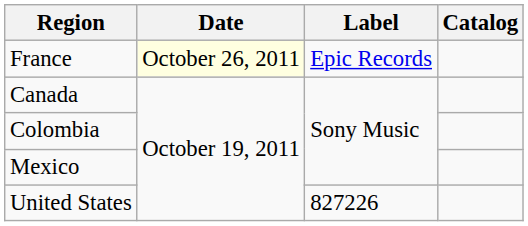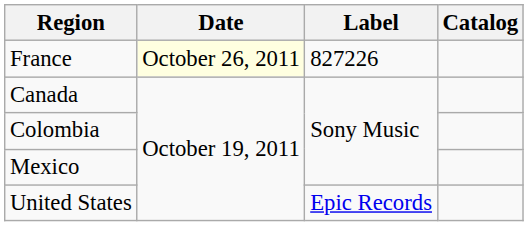 <table class="wikitable">
 <tr>
 <th>Region</th>
 <th>Date</th>
 <th>Label</th>
 <th>Catalog</th>
 </tr>
 <tr>
 <td>France</td>
 <td style="background: lightyellow;">October 26, 2011</td>
-<td><a href='#'>Epic Records</a></td>
+<td>827226</td>
 <td></td>
 </tr>
 <tr>
 <td>Canada</td>
 <td rowspan="4">October 19, 2011</td>
 <td rowspan="3">Sony Music</td>
 <td></td>
 </tr>
 <tr>
 <td>Colombia</td>
 <td></td>
 </tr>
 <tr>
 <td>Mexico</td>
 <td></td>
 </tr>
 <tr>
 <td>United States</td>
-<td>827226</td>
+<td><a href='#'>Epic Records</a></td>
 <td></td>
 </tr>
 </table>
